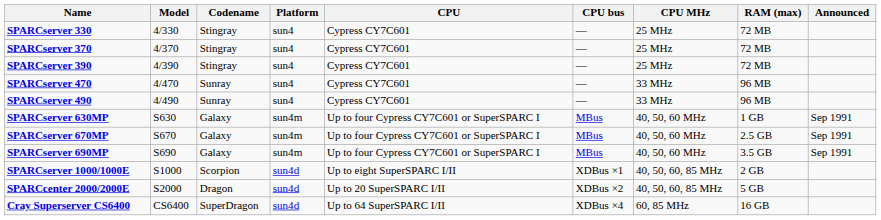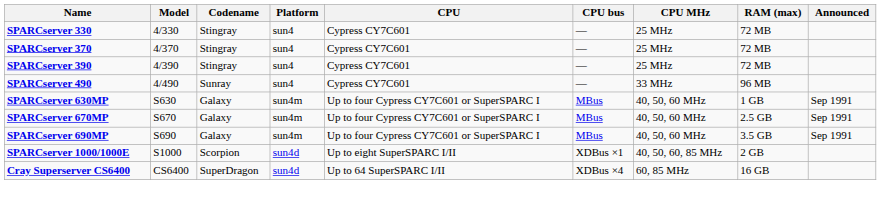 <table width="100%" class="wikitable sortable">
 <tr>
 <th>Name</th>
 <th>Model</th>
 <th>Codename</th>
 <th>Platform</th>
 <th>CPU</th>
 <th>CPU bus</th>
 <th>CPU MHz</th>
 <th>RAM (max)</th>
 <th>Announced</th>
 </tr>
 <tr>
 <td><strong><a href='#'>SPARCserver 330</a></strong></td>
 <td>4/330</td>
 <td>Stingray</td>
 <td>sun4</td>
 <td>Cypress CY7C601</td>
 <td>—</td>
 <td>25 MHz</td>
 <td>72 MB</td>
 <td></td>
 </tr>
 <tr>
 <td><strong><a href='#'>SPARCserver 370</a></strong></td>
 <td>4/370</td>
 <td>Stingray</td>
 <td>sun4</td>
 <td>Cypress CY7C601</td>
 <td>—</td>
 <td>25 MHz</td>
 <td>72 MB</td>
 <td></td>
 </tr>
 <tr>
 <td><strong><a href='#'>SPARCserver 390</a></strong></td>
 <td>4/390</td>
 <td>Stingray</td>
 <td>sun4</td>
 <td>Cypress CY7C601</td>
 <td>—</td>
 <td>25 MHz</td>
 <td>72 MB</td>
-<td></td>
-</tr>
-<tr>
-<td><strong><a href='#'>SPARCserver 470</a></strong></td>
-<td>4/470</td>
-<td>Sunray</td>
-<td>sun4</td>
-<td>Cypress CY7C601</td>
-<td>—</td>
-<td>33 MHz</td>
-<td>96 MB</td>
 <td></td>
 </tr>
 <tr>
 <td><strong><a href='#'>SPARCserver 490</a></strong></td>
 <td>4/490</td>
 <td>Sunray</td>
 <td>sun4</td>
 <td>Cypress CY7C601</td>
 <td>—</td>
 <td>33 MHz</td>
 <td>96 MB</td>
 <td></td>
 </tr>
 <tr>
 <td><strong><a href='#'>SPARCserver 630MP</a></strong></td>
 <td>S630</td>
 <td>Galaxy</td>
 <td>sun4m</td>
 <td>Up to four Cypress CY7C601 or SuperSPARC I</td>
 <td><a href='#'>MBus</a></td>
 <td>40, 50, 60 MHz</td>
 <td>1 GB</td>
 <td>Sep 1991</td>
 </tr>
 <tr>
 <td><strong><a href='#'>SPARCserver 670MP</a></strong></td>
 <td>S670</td>
 <td>Galaxy</td>
 <td>sun4m</td>
 <td>Up to four Cypress CY7C601 or SuperSPARC I</td>
 <td><a href='#'>MBus</a></td>
 <td>40, 50, 60 MHz</td>
 <td>2.5 GB</td>
 <td>Sep 1991</td>
 </tr>
 <tr>
 <td><strong><a href='#'>SPARCserver 690MP</a></strong></td>
 <td>S690</td>
 <td>Galaxy</td>
 <td>sun4m</td>
 <td>Up to four Cypress CY7C601 or SuperSPARC I</td>
 <td><a href='#'>MBus</a></td>
 <td>40, 50, 60 MHz</td>
 <td>3.5 GB</td>
 <td>Sep 1991</td>
 </tr>
 <tr>
 <td><strong><a href='#'>SPARCserver 1000/1000E</a></strong></td>
 <td>S1000</td>
 <td>Scorpion</td>
 <td><a href='#'>sun4d</a></td>
 <td>Up to eight SuperSPARC I/II</td>
 <td>XDBus ×1</td>
 <td>40, 50, 60, 85 MHz</td>
 <td>2 GB</td>
 <td></td>
 </tr>
 <tr>
-<td><strong><a href='#'>SPARCcenter 2000/2000E</a></strong></td>
-<td>S2000</td>
-<td>Dragon</td>
-<td><a href='#'>sun4d</a></td>
-<td>Up to 20 SuperSPARC I/II</td>
-<td>XDBus ×2</td>
-<td>40, 50, 60, 85 MHz</td>
-<td>5 GB</td>
-<td></td>
-</tr>
-<tr>
 <td><strong><a href='#'>Cray Superserver CS6400</a></strong></td>
 <td>CS6400</td>
 <td>SuperDragon</td>
 <td><a href='#'>sun4d</a></td>
 <td>Up to 64 SuperSPARC I/II</td>
 <td>XDBus ×4</td>
 <td>60, 85 MHz</td>
 <td>16 GB</td>
 <td></td>
 </tr>
 </table>
